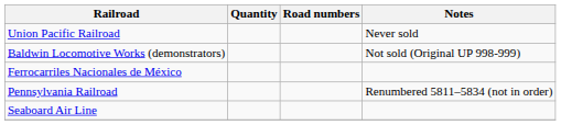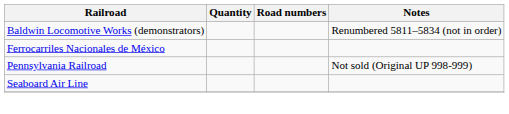 <table class="wikitable sortable">
 <tr>
 <th>Railroad</th>
 <th>Quantity</th>
 <th class="unsortable">Road numbers</th>
 <th class="unsortable">Notes</th>
 </tr>
 <tr>
-<td><a href='#'>Union Pacific Railroad</a></td>
-<td></td>
-<td></td>
-<td>Never sold</td>
-</tr>
-<tr>
 <td><a href='#'>Baldwin Locomotive Works</a> (demonstrators)</td>
 <td></td>
 <td></td>
-<td>Not sold (Original UP 998-999)</td>
+<td>Renumbered 5811–5834 (not in order)</td>
 </tr>
 <tr>
 <td><a href='#'>Ferrocarriles Nacionales de México</a></td>
 <td></td>
 <td></td>
 <td></td>
 </tr>
 <tr>
 <td><a href='#'>Pennsylvania Railroad</a></td>
 <td></td>
 <td></td>
-<td>Renumbered 5811–5834 (not in order)</td>
+<td>Not sold (Original UP 998-999)</td>
 </tr>
 <tr>
 <td><a href='#'>Seaboard Air Line</a></td>
 <td></td>
 <td></td>
 <td></td>
 </tr>
 <tr>
 </tr>
 </table>
